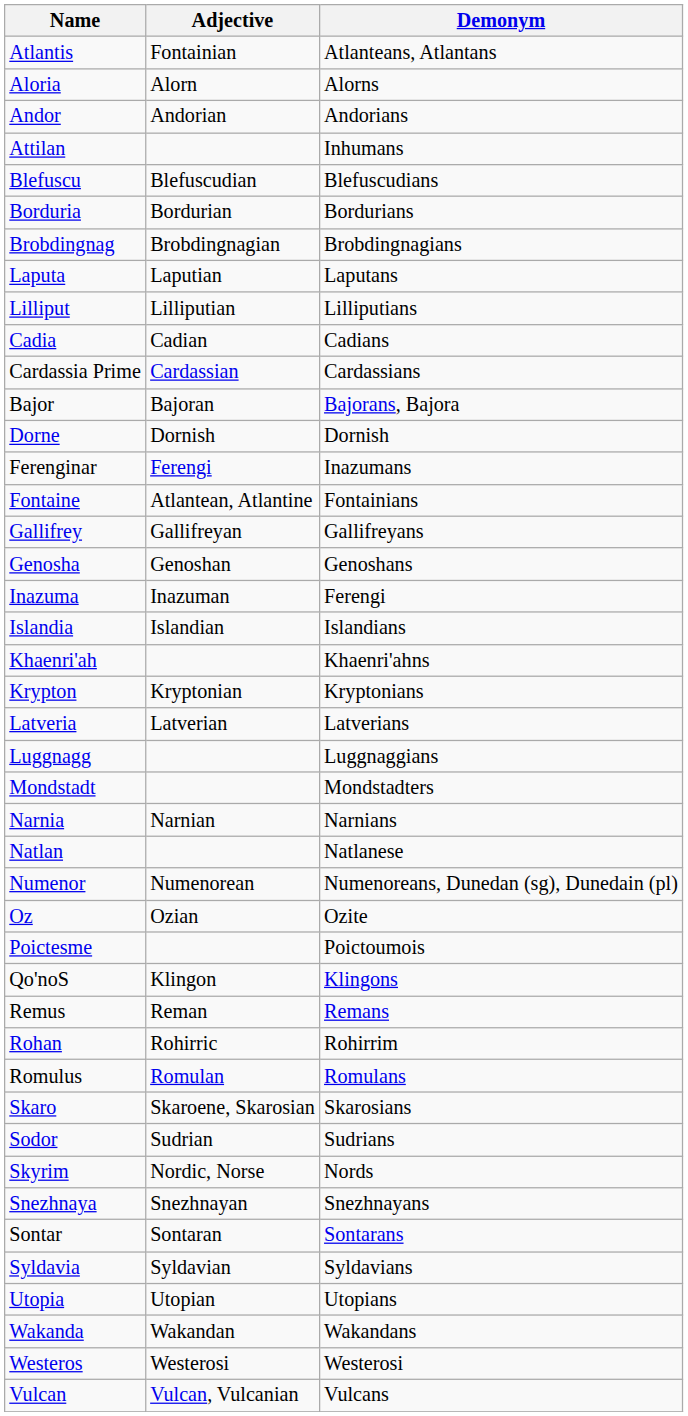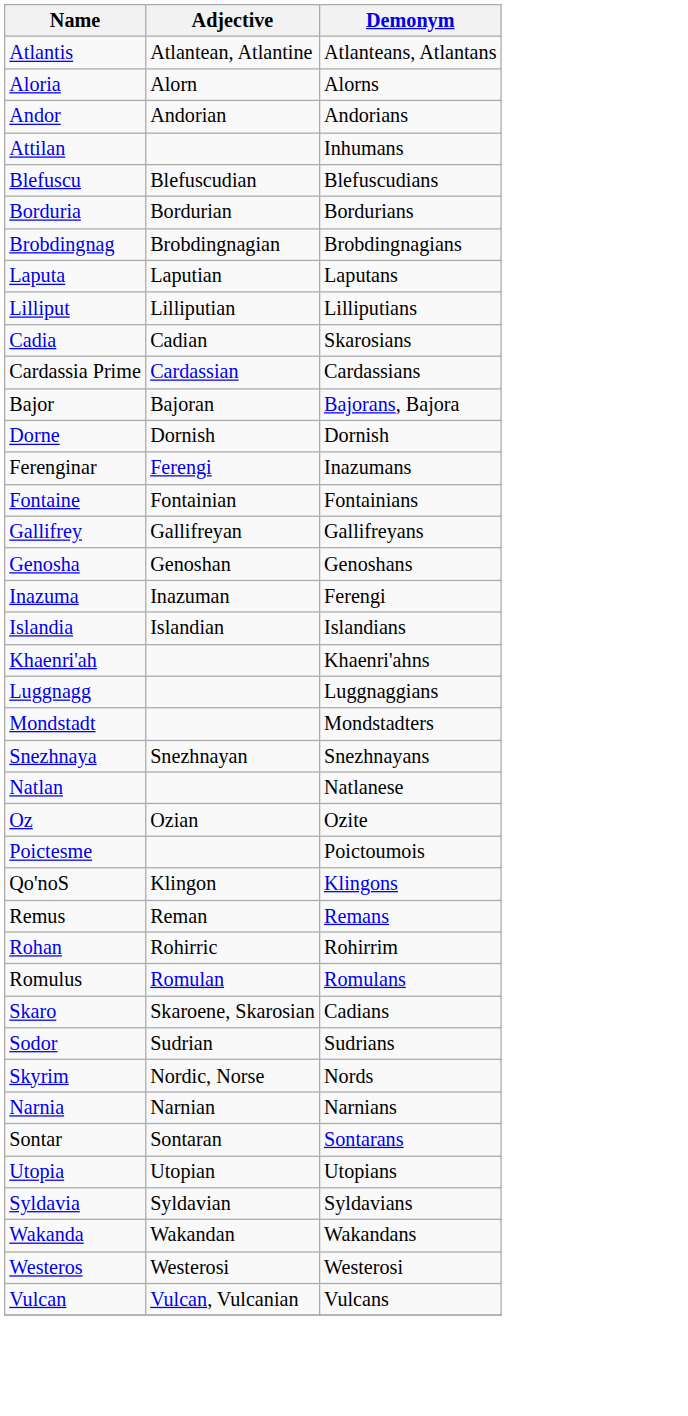 <table class="wikitable">
 <tr>
 <th>Name</th>
 <th>Adjective</th>
 <th><a href='#'>Demonym</a></th>
 </tr>
 <tr>
 <td><a href='#'>Atlantis</a></td>
-<td>Fontainian</td>
+<td>Atlantean, Atlantine</td>
 <td>Atlanteans, Atlantans</td>
 </tr>
 <tr>
 <td><a href='#'>Aloria</a></td>
 <td>Alorn</td>
 <td>Alorns</td>
 </tr>
 <tr>
 <td><a href='#'>Andor</a></td>
 <td>Andorian</td>
 <td>Andorians</td>
 </tr>
 <tr>
 <td><a href='#'>Attilan</a></td>
 <td></td>
 <td>Inhumans</td>
 </tr>
 <tr>
 <td><a href='#'>Blefuscu</a></td>
 <td>Blefuscudian</td>
 <td>Blefuscudians</td>
 </tr>
 <tr>
 <td><a href='#'>Borduria</a></td>
 <td>Bordurian</td>
 <td>Bordurians</td>
 </tr>
 <tr>
 <td><a href='#'>Brobdingnag</a></td>
 <td>Brobdingnagian</td>
 <td>Brobdingnagians</td>
 </tr>
 <tr>
 <td><a href='#'>Laputa</a></td>
 <td>Laputian</td>
 <td>Laputans</td>
 </tr>
 <tr>
 <td><a href='#'>Lilliput</a></td>
 <td>Lilliputian</td>
 <td>Lilliputians</td>
 </tr>
 <tr>
 <td><a href='#'>Cadia</a></td>
 <td>Cadian</td>
-<td>Cadians</td>
+<td>Skarosians</td>
 </tr>
 <tr>
 <td>Cardassia Prime</td>
 <td><a href='#'>Cardassian</a></td>
 <td>Cardassians</td>
 </tr>
 <tr>
 <td>Bajor</td>
 <td>Bajoran</td>
 <td><a href='#'>Bajorans</a>, Bajora</td>
 </tr>
 <tr>
 <td><a href='#'>Dorne</a></td>
 <td>Dornish</td>
 <td>Dornish</td>
 </tr>
 <tr>
 <td>Ferenginar</td>
 <td><a href='#'>Ferengi</a></td>
 <td>Inazumans</td>
 </tr>
 <tr>
 <td><a href='#'>Fontaine</a></td>
-<td>Atlantean, Atlantine</td>
+<td>Fontainian</td>
 <td>Fontainians</td>
 </tr>
 <tr>
 <td><a href='#'>Gallifrey</a></td>
 <td>Gallifreyan</td>
 <td>Gallifreyans</td>
 </tr>
 <tr>
 <td><a href='#'>Genosha</a></td>
 <td>Genoshan</td>
 <td>Genoshans</td>
 </tr>
 <tr>
 <td><a href='#'>Inazuma</a></td>
 <td>Inazuman</td>
 <td>Ferengi</td>
 </tr>
 <tr>
 <td><a href='#'>Islandia</a></td>
 <td>Islandian</td>
 <td>Islandians</td>
 </tr>
 <tr>
 <td><a href='#'>Khaenri'ah</a></td>
 <td></td>
 <td>Khaenri'ahns</td>
 </tr>
 <tr>
-<td><a href='#'>Krypton</a></td>
-<td>Kryptonian</td>
-<td>Kryptonians</td>
-</tr>
-<tr>
-<td><a href='#'>Latveria</a></td>
-<td>Latverian</td>
-<td>Latverians</td>
-</tr>
-<tr>
 <td><a href='#'>Luggnagg</a></td>
 <td></td>
 <td>Luggnaggians</td>
 </tr>
 <tr>
 <td><a href='#'>Mondstadt</a></td>
 <td></td>
 <td>Mondstadters</td>
 </tr>
 <tr>
-<td><a href='#'>Narnia</a></td>
-<td>Narnian</td>
-<td>Narnians</td>
+<td><a href='#'>Snezhnaya</a></td>
+<td>Snezhnayan</td>
+<td>Snezhnayans</td>
 </tr>
 <tr>
 <td><a href='#'>Natlan</a></td>
 <td></td>
 <td>Natlanese</td>
-</tr>
-<tr>
-<td><a href='#'>Numenor</a></td>
-<td>Numenorean</td>
-<td>Numenoreans, Dunedan (sg), Dunedain (pl)</td>
 </tr>
 <tr>
 <td><a href='#'>Oz</a></td>
 <td>Ozian</td>
 <td>Ozite</td>
 </tr>
 <tr>
 <td><a href='#'>Poictesme</a></td>
 <td></td>
 <td>Poictoumois</td>
 </tr>
 <tr>
 <td>Qo'noS</td>
 <td>Klingon</td>
 <td><a href='#'>Klingons</a></td>
 </tr>
 <tr>
 <td>Remus</td>
 <td>Reman</td>
 <td><a href='#'>Remans</a></td>
 </tr>
 <tr>
 <td><a href='#'>Rohan</a></td>
 <td>Rohirric</td>
 <td>Rohirrim</td>
 </tr>
 <tr>
 <td>Romulus</td>
 <td><a href='#'>Romulan</a></td>
 <td><a href='#'>Romulans</a></td>
 </tr>
 <tr>
 <td><a href='#'>Skaro</a></td>
 <td>Skaroene, Skarosian</td>
-<td>Skarosians</td>
+<td>Cadians</td>
 </tr>
 <tr>
 <td><a href='#'>Sodor</a></td>
 <td>Sudrian</td>
 <td>Sudrians</td>
 </tr>
 <tr>
 <td><a href='#'>Skyrim</a></td>
 <td>Nordic, Norse</td>
 <td>Nords</td>
 </tr>
 <tr>
-<td><a href='#'>Snezhnaya</a></td>
-<td>Snezhnayan</td>
-<td>Snezhnayans</td>
+<td><a href='#'>Narnia</a></td>
+<td>Narnian</td>
+<td>Narnians</td>
 </tr>
 <tr>
 <td>Sontar</td>
 <td>Sontaran</td>
 <td><a href='#'>Sontarans</a></td>
 </tr>
 <tr>
+<td><a href='#'>Utopia</a></td>
+<td>Utopian</td>
+<td>Utopians</td>
+</tr>
+<tr>
 <td><a href='#'>Syldavia</a></td>
 <td>Syldavian</td>
 <td>Syldavians</td>
-</tr>
-<tr>
-<td><a href='#'>Utopia</a></td>
-<td>Utopian</td>
-<td>Utopians</td>
 </tr>
 <tr>
 <td><a href='#'>Wakanda</a></td>
 <td>Wakandan</td>
 <td>Wakandans</td>
 </tr>
 <tr>
 <td><a href='#'>Westeros</a></td>
 <td>Westerosi</td>
 <td>Westerosi</td>
 </tr>
 <tr>
 <td><a href='#'>Vulcan</a></td>
 <td><a href='#'>Vulcan</a>, Vulcanian</td>
 <td>Vulcans</td>
 </tr>
 <tr>
 </tr>
 </table>
